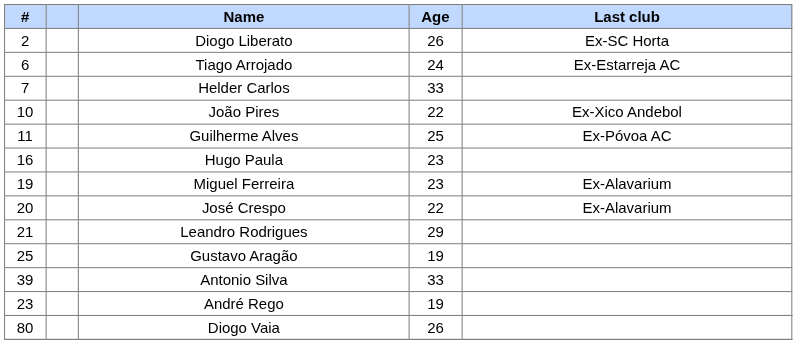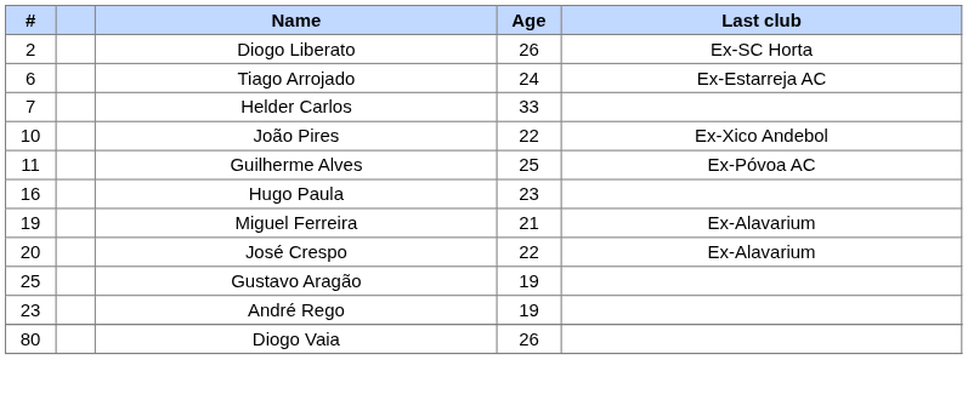 <table border=1 style="border-collapse:collapse; font-size:90%;" cellpadding=3 cellspacing=0 width=60%>
 <tr bgcolor=#C1D8FF>
 <th width=2%>#</th>
 <th width=2%></th>
 <th width=20%>Name</th>
 <th width=2%>Age</th>
 <th width=20%>Last club</th>
 </tr>
 <tr align=center>
 <td>2</td>
 <td></td>
 <td>Diogo Liberato</td>
 <td>26</td>
 <td>Ex-SC Horta</td>
 </tr>
 <tr align=center>
 <td>6</td>
 <td></td>
 <td>Tiago Arrojado</td>
 <td>24</td>
 <td>Ex-Estarreja AC</td>
 </tr>
 <tr align=center>
 <td>7</td>
 <td></td>
 <td>Helder Carlos</td>
 <td>33</td>
 <td></td>
 </tr>
 <tr align=center>
 <td>10</td>
 <td></td>
 <td>João Pires</td>
 <td>22</td>
 <td>Ex-Xico Andebol</td>
 </tr>
 <tr align=center>
 <td>11</td>
 <td></td>
 <td>Guilherme Alves</td>
 <td>25</td>
 <td>Ex-Póvoa AC</td>
 </tr>
 <tr align=center>
 <td>16</td>
 <td></td>
 <td>Hugo Paula</td>
 <td>23</td>
 <td></td>
 </tr>
 <tr align=center>
 <td>19</td>
 <td></td>
 <td>Miguel Ferreira</td>
-<td>23</td>
+<td>21</td>
 <td>Ex-Alavarium</td>
 </tr>
 <tr align=center>
 <td>20</td>
 <td></td>
 <td>José Crespo</td>
 <td>22</td>
 <td>Ex-Alavarium</td>
 </tr>
 <tr align=center>
-<td>21</td>
-<td></td>
-<td>Leandro Rodrigues</td>
-<td>29</td>
-<td></td>
-</tr>
-<tr align=center>
 <td>25</td>
 <td></td>
 <td>Gustavo Aragão</td>
 <td>19</td>
-<td></td>
-</tr>
-<tr align=center>
-<td>39</td>
-<td></td>
-<td>Antonio Silva</td>
-<td>33</td>
 <td></td>
 </tr>
 <tr align=center>
 <td>23</td>
 <td></td>
 <td>André Rego</td>
 <td>19</td>
 <td></td>
 </tr>
 <tr align=center>
 </tr>
 <tr align=center>
 <td>80</td>
 <td></td>
 <td>Diogo Vaia</td>
 <td>26</td>
 <td></td>
 </tr>
 <tr align=center>
 </tr>
 </table>
